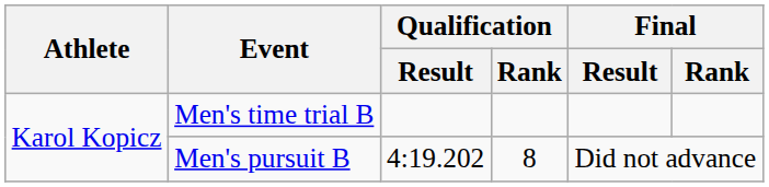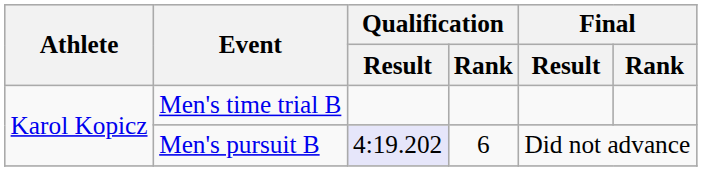 <table class="wikitable">
 <tr>
 <th rowspan="2">Athlete</th>
 <th rowspan="2">Event</th>
 <th colspan="2">Qualification</th>
 <th colspan="2">Final</th>
 </tr>
 <tr>
 <th>Result</th>
 <th>Rank</th>
 <th>Result</th>
 <th>Rank</th>
 </tr>
 <tr align="center">
 <td rowspan="2" align="left"><a href='#'>Karol Kopicz</a></td>
 <td align="left"><a href='#'>Men's time trial B</a></td>
 <td></td>
 <td></td>
 <td></td>
 <td></td>
 </tr>
 <tr align="center">
 <td align="left"><a href='#'>Men's pursuit B</a></td>
-<td>4:19.202</td>
-<td>8</td>
+<td style="background: lavender;">4:19.202</td>
+<td>6</td>
 <td colspan="2">Did not advance</td>
 </tr>
 </table>
